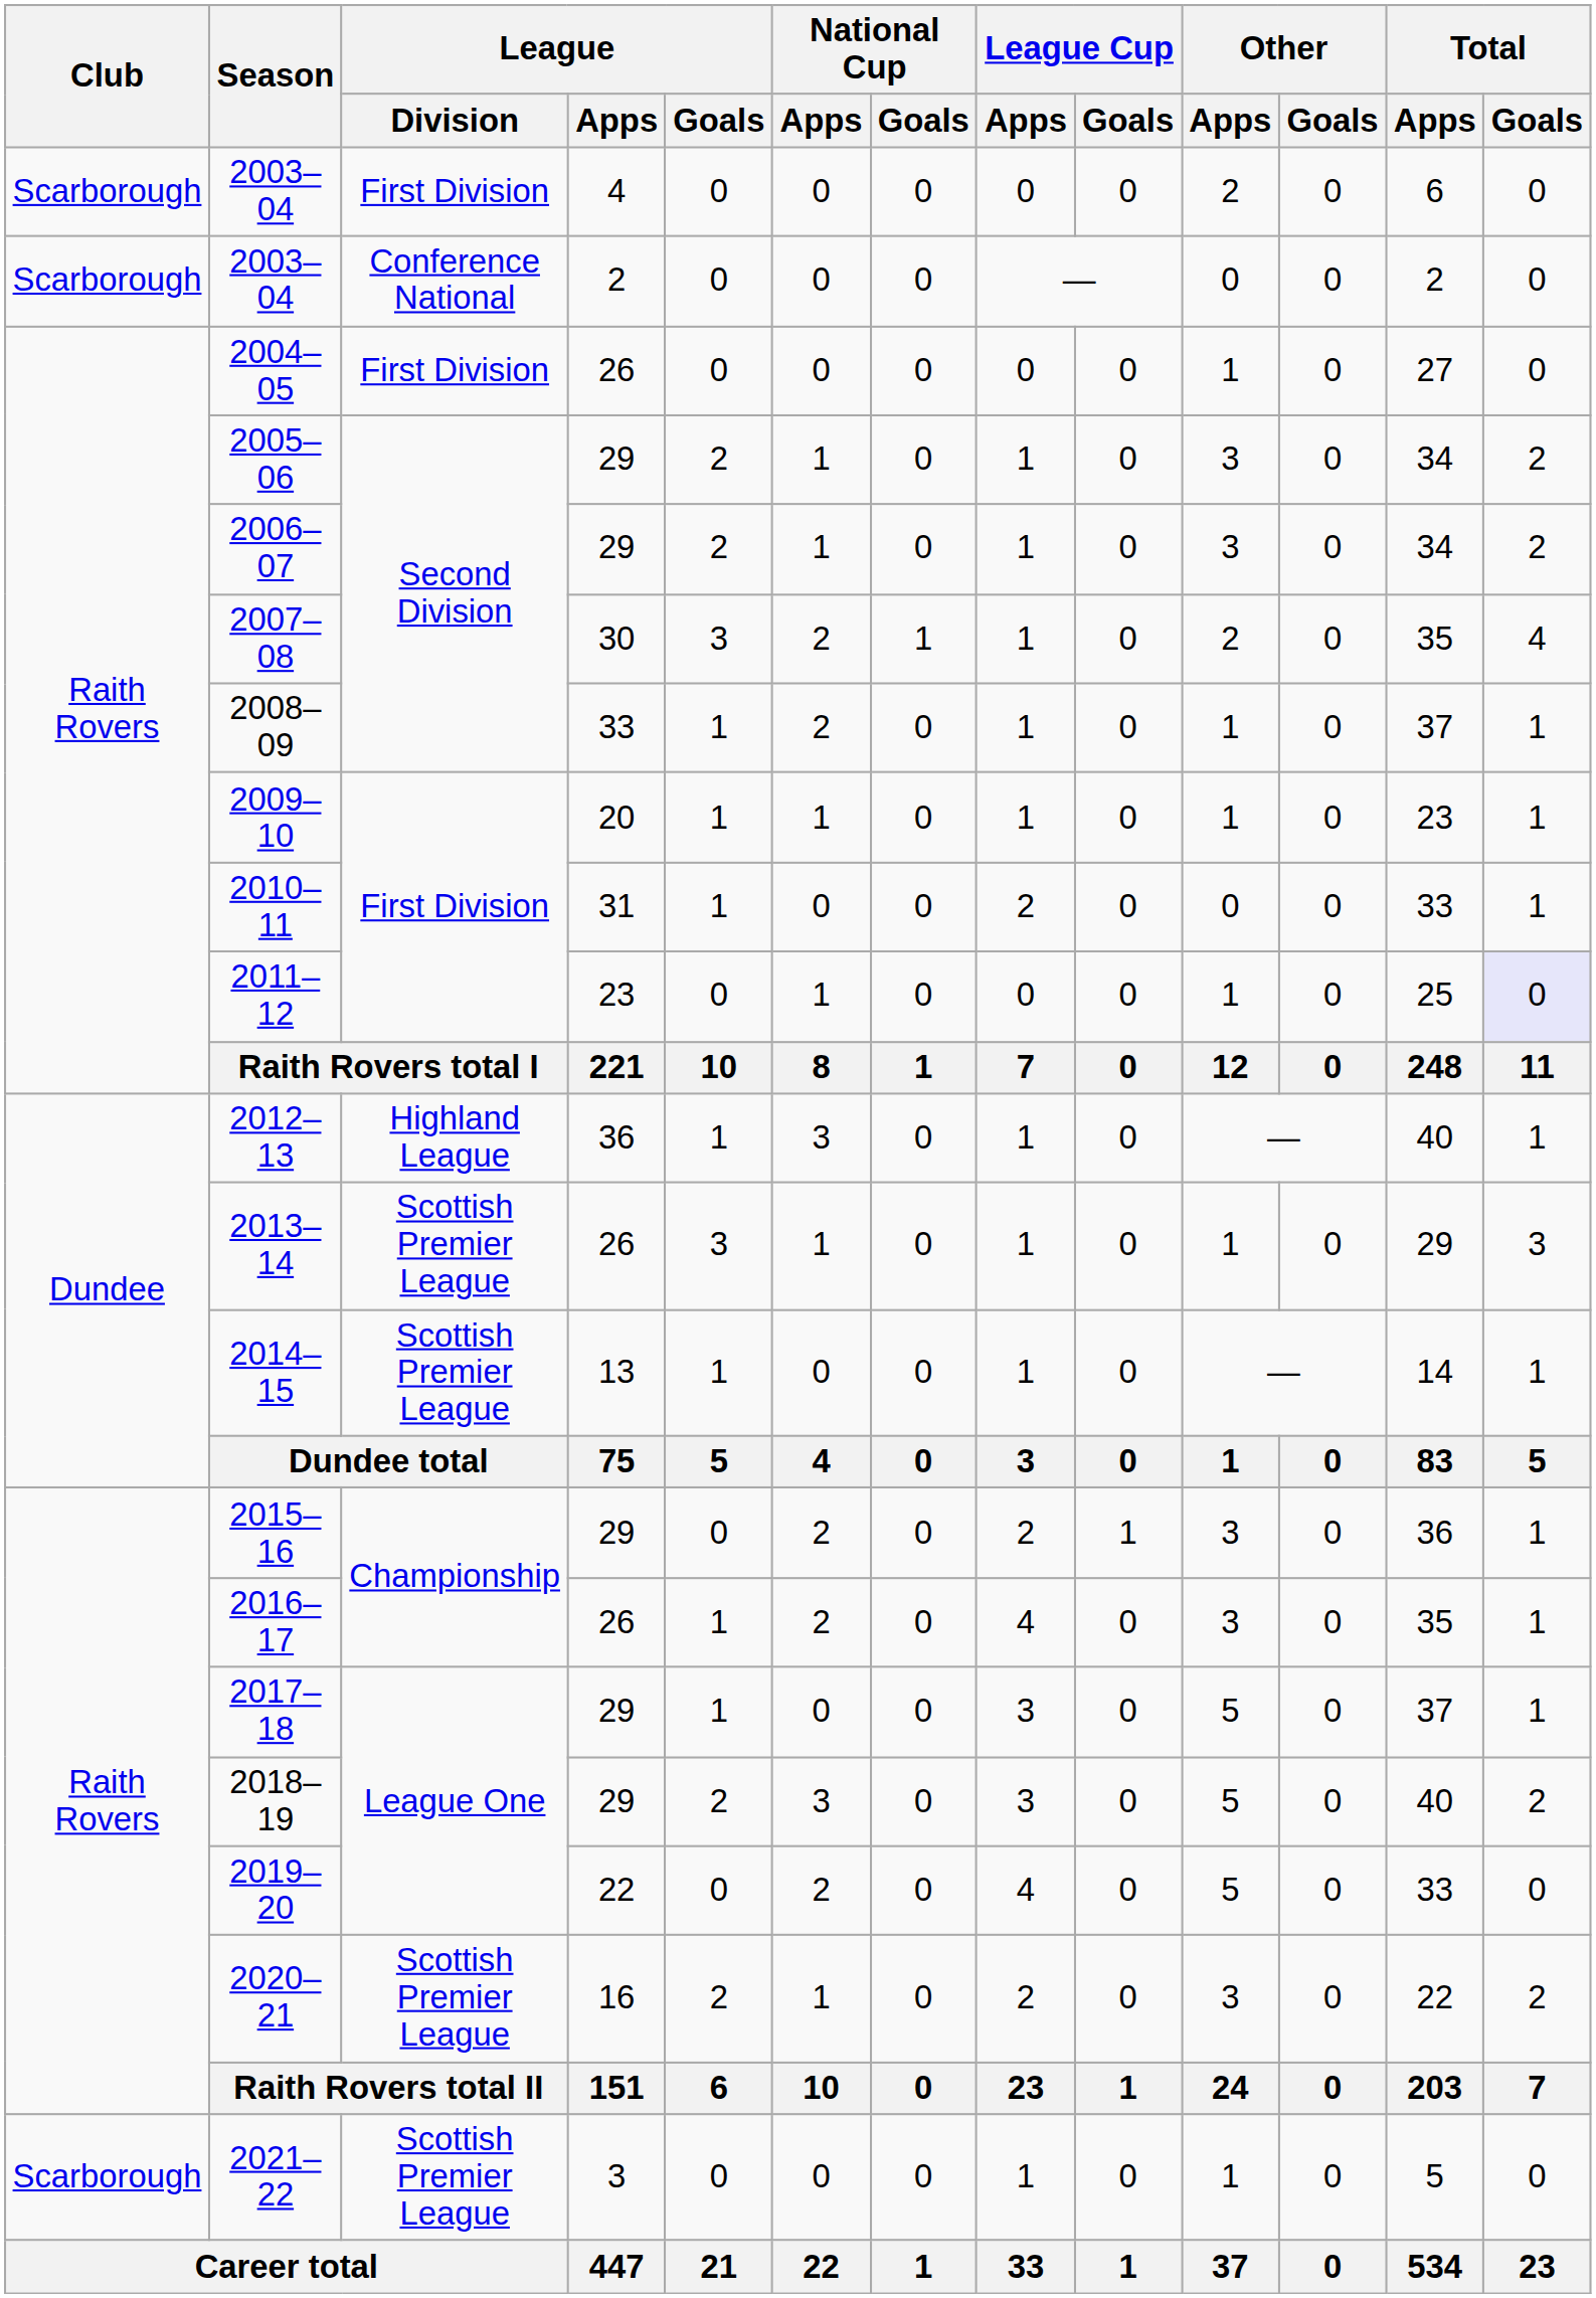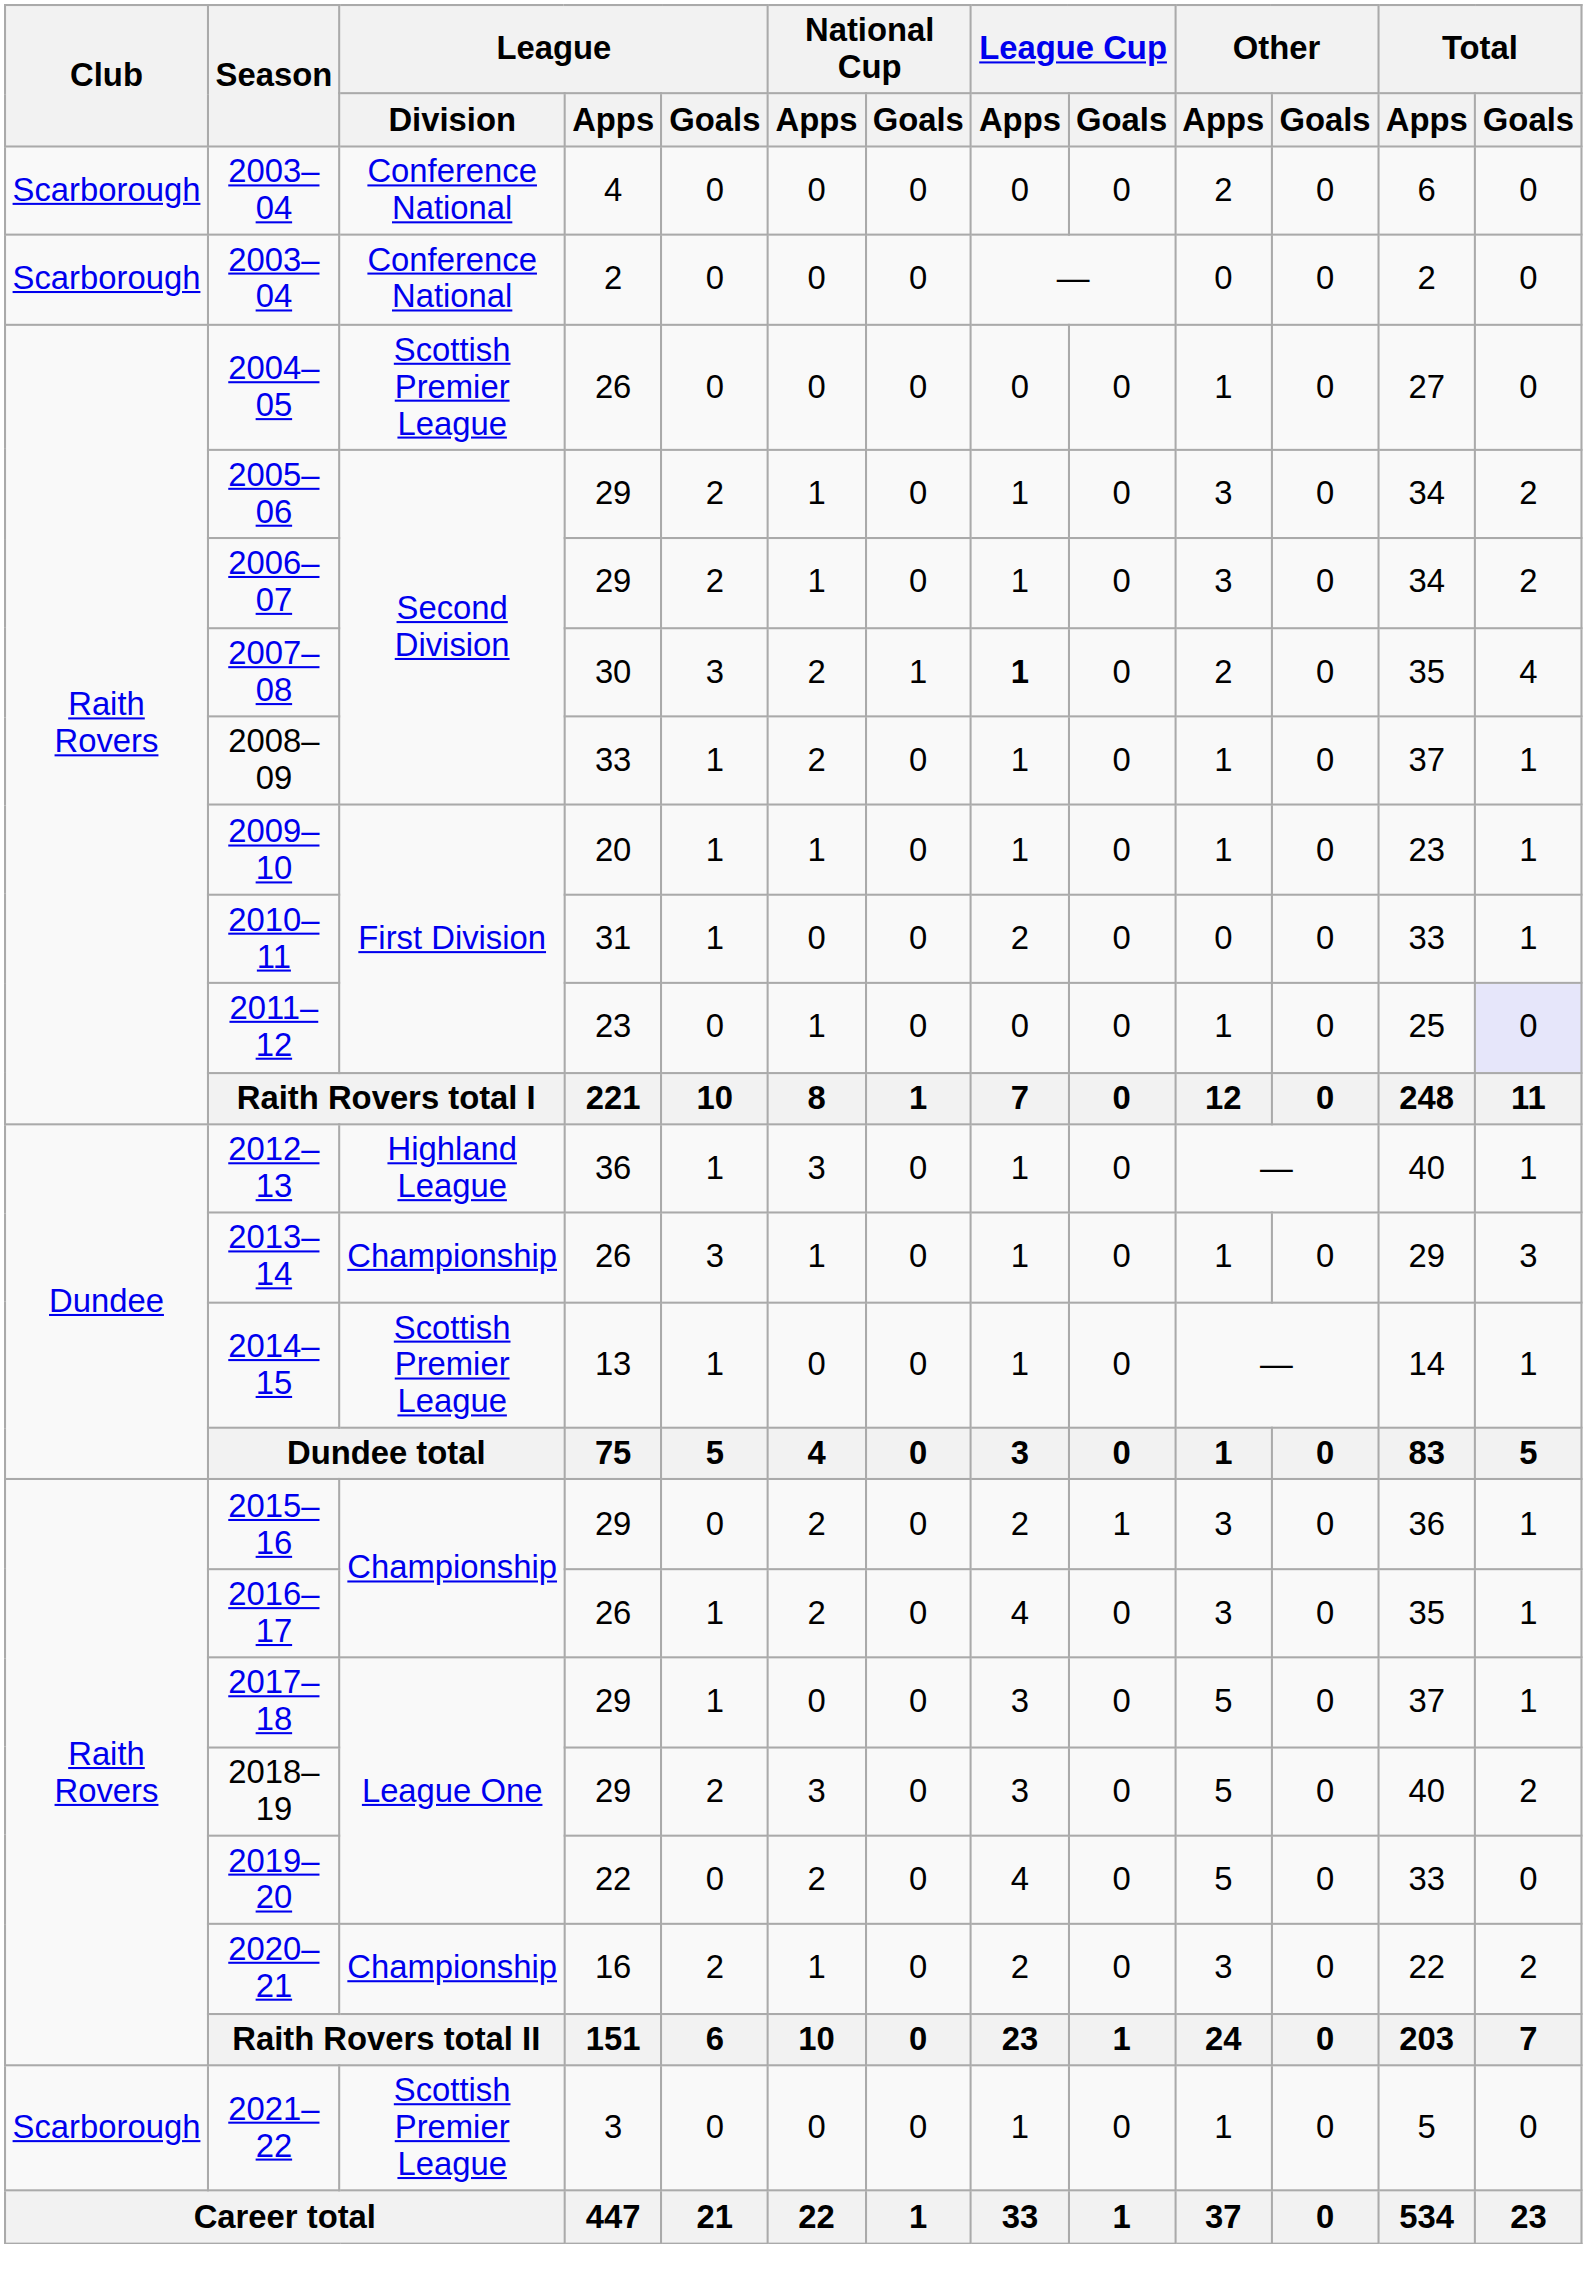 <table class="wikitable" style="text-align:center">
 <tr>
 <th rowspan="2">Club</th>
 <th rowspan="2">Season</th>
 <th colspan="3">League</th>
 <th colspan="2">National Cup</th>
 <th colspan="2"><a href='#'>League Cup</a></th>
 <th colspan="2">Other</th>
 <th colspan="2">Total</th>
 </tr>
 <tr>
 <th>Division</th>
 <th>Apps</th>
 <th>Goals</th>
 <th>Apps</th>
 <th>Goals</th>
 <th>Apps</th>
 <th>Goals</th>
 <th>Apps</th>
 <th>Goals</th>
 <th>Apps</th>
 <th>Goals</th>
 </tr>
 <tr>
 <td><a href='#'>Scarborough</a></td>
 <td><a href='#'>2003–04</a></td>
-<td><a href='#'>First Division</a></td>
+<td><a href='#'>Conference National</a></td>
 <td>4</td>
 <td>0</td>
 <td>0</td>
 <td>0</td>
 <td>0</td>
 <td>0</td>
 <td>2</td>
 <td>0</td>
 <td>6</td>
 <td>0</td>
 </tr>
 <tr>
 <td><a href='#'>Scarborough</a></td>
 <td><a href='#'>2003–04</a></td>
 <td><a href='#'>Conference National</a></td>
 <td>2</td>
 <td>0</td>
 <td>0</td>
 <td>0</td>
 <td colspan="2">—</td>
 <td>0</td>
 <td>0</td>
 <td>2</td>
 <td>0</td>
 </tr>
 <tr>
 <td rowspan="9"><a href='#'>Raith Rovers</a></td>
 <td><a href='#'>2004–05</a></td>
-<td><a href='#'>First Division</a></td>
+<td><a href='#'>Scottish Premier League</a></td>
 <td>26</td>
 <td>0</td>
 <td>0</td>
 <td>0</td>
 <td>0</td>
 <td>0</td>
 <td>1</td>
 <td>0</td>
 <td>27</td>
 <td>0</td>
 </tr>
 <tr>
 <td><a href='#'>2005–06</a></td>
 <td rowspan="4"><a href='#'>Second Division</a></td>
 <td>29</td>
 <td>2</td>
 <td>1</td>
 <td>0</td>
 <td>1</td>
 <td>0</td>
 <td>3</td>
 <td>0</td>
 <td>34</td>
 <td>2</td>
 </tr>
 <tr>
 <td><a href='#'>2006–07</a></td>
 <td>29</td>
 <td>2</td>
 <td>1</td>
 <td>0</td>
 <td>1</td>
 <td>0</td>
 <td>3</td>
 <td>0</td>
 <td>34</td>
 <td>2</td>
 </tr>
 <tr>
 <td><a href='#'>2007–08</a></td>
 <td>30</td>
 <td>3</td>
 <td>2</td>
 <td>1</td>
-<td>1</td>
+<td><strong>1</strong></td>
 <td>0</td>
 <td>2</td>
 <td>0</td>
 <td>35</td>
 <td>4</td>
 </tr>
 <tr>
 <td>2008–09</td>
 <td>33</td>
 <td>1</td>
 <td>2</td>
 <td>0</td>
 <td>1</td>
 <td>0</td>
 <td>1</td>
 <td>0</td>
 <td>37</td>
 <td>1</td>
 </tr>
 <tr>
 <td><a href='#'>2009–10</a></td>
 <td rowspan="3"><a href='#'>First Division</a></td>
 <td>20</td>
 <td>1</td>
 <td>1</td>
 <td>0</td>
 <td>1</td>
 <td>0</td>
 <td>1</td>
 <td>0</td>
 <td>23</td>
 <td>1</td>
 </tr>
 <tr>
 <td><a href='#'>2010–11</a></td>
 <td>31</td>
 <td>1</td>
 <td>0</td>
 <td>0</td>
 <td>2</td>
 <td>0</td>
 <td>0</td>
 <td>0</td>
 <td>33</td>
 <td>1</td>
 </tr>
 <tr>
 <td><a href='#'>2011–12</a></td>
 <td>23</td>
 <td>0</td>
 <td>1</td>
 <td>0</td>
 <td>0</td>
 <td>0</td>
 <td>1</td>
 <td>0</td>
 <td>25</td>
 <td style="background: lavender;">0</td>
 </tr>
 <tr>
 <th colspan="2">Raith Rovers total I</th>
 <th>221</th>
 <th>10</th>
 <th>8</th>
 <th>1</th>
 <th>7</th>
 <th>0</th>
 <th>12</th>
 <th>0</th>
 <th>248</th>
 <th>11</th>
 </tr>
 <tr>
 <td rowspan="4"><a href='#'>Dundee</a></td>
 <td><a href='#'>2012–13</a></td>
 <td><a href='#'>Highland League</a></td>
 <td>36</td>
 <td>1</td>
 <td>3</td>
 <td>0</td>
 <td>1</td>
 <td>0</td>
 <td colspan="2">—</td>
 <td>40</td>
 <td>1</td>
 </tr>
 <tr>
 <td><a href='#'>2013–14</a></td>
-<td><a href='#'>Scottish Premier League</a></td>
+<td><a href='#'>Championship</a></td>
 <td>26</td>
 <td>3</td>
 <td>1</td>
 <td>0</td>
 <td>1</td>
 <td>0</td>
 <td>1</td>
 <td>0</td>
 <td>29</td>
 <td>3</td>
 </tr>
 <tr>
 <td><a href='#'>2014–15</a></td>
 <td><a href='#'>Scottish Premier League</a></td>
 <td>13</td>
 <td>1</td>
 <td>0</td>
 <td>0</td>
 <td>1</td>
 <td>0</td>
 <td colspan="2">—</td>
 <td>14</td>
 <td>1</td>
 </tr>
 <tr>
 <th colspan="2">Dundee total</th>
 <th>75</th>
 <th>5</th>
 <th>4</th>
 <th>0</th>
 <th>3</th>
 <th>0</th>
 <th>1</th>
 <th>0</th>
 <th>83</th>
 <th>5</th>
 </tr>
 <tr>
 <td rowspan="7"><a href='#'>Raith Rovers</a></td>
 <td><a href='#'>2015–16</a></td>
 <td rowspan="2"><a href='#'>Championship</a></td>
 <td>29</td>
 <td>0</td>
 <td>2</td>
 <td>0</td>
 <td>2</td>
 <td>1</td>
 <td>3</td>
 <td>0</td>
 <td>36</td>
 <td>1</td>
 </tr>
 <tr>
 <td><a href='#'>2016–17</a></td>
 <td>26</td>
 <td>1</td>
 <td>2</td>
 <td>0</td>
 <td>4</td>
 <td>0</td>
 <td>3</td>
 <td>0</td>
 <td>35</td>
 <td>1</td>
 </tr>
 <tr>
 <td><a href='#'>2017–18</a></td>
 <td rowspan="3"><a href='#'>League One</a></td>
 <td>29</td>
 <td>1</td>
 <td>0</td>
 <td>0</td>
 <td>3</td>
 <td>0</td>
 <td>5</td>
 <td>0</td>
 <td>37</td>
 <td>1</td>
 </tr>
 <tr>
 <td>2018–19</td>
 <td>29</td>
 <td>2</td>
 <td>3</td>
 <td>0</td>
 <td>3</td>
 <td>0</td>
 <td>5</td>
 <td>0</td>
 <td>40</td>
 <td>2</td>
 </tr>
 <tr>
 <td><a href='#'>2019–20</a></td>
 <td>22</td>
 <td>0</td>
 <td>2</td>
 <td>0</td>
 <td>4</td>
 <td>0</td>
 <td>5</td>
 <td>0</td>
 <td>33</td>
 <td>0</td>
 </tr>
 <tr>
 <td><a href='#'>2020–21</a></td>
-<td><a href='#'>Scottish Premier League</a></td>
+<td><a href='#'>Championship</a></td>
 <td>16</td>
 <td>2</td>
 <td>1</td>
 <td>0</td>
 <td>2</td>
 <td>0</td>
 <td>3</td>
 <td>0</td>
 <td>22</td>
 <td>2</td>
 </tr>
 <tr>
 <th colspan="2">Raith Rovers total II</th>
 <th>151</th>
 <th>6</th>
 <th>10</th>
 <th>0</th>
 <th>23</th>
 <th>1</th>
 <th>24</th>
 <th>0</th>
 <th>203</th>
 <th>7</th>
 </tr>
 <tr>
 <td><a href='#'>Scarborough</a></td>
 <td><a href='#'>2021–22</a></td>
 <td><a href='#'>Scottish Premier League</a></td>
 <td>3</td>
 <td>0</td>
 <td>0</td>
 <td>0</td>
 <td>1</td>
 <td>0</td>
 <td>1</td>
 <td>0</td>
 <td>5</td>
 <td>0</td>
 </tr>
 <tr>
 <th colspan="3">Career total</th>
 <th>447</th>
 <th>21</th>
 <th>22</th>
 <th>1</th>
 <th>33</th>
 <th>1</th>
 <th>37</th>
 <th>0</th>
 <th>534</th>
 <th>23</th>
 </tr>
 </table>
